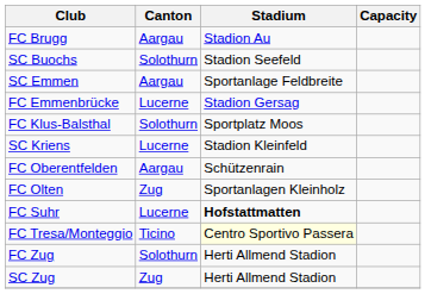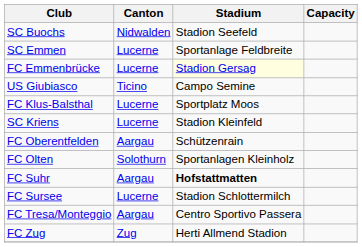 <table class="wikitable">
 <tr>
 <th>Club</th>
 <th>Canton</th>
 <th>Stadium</th>
 <th>Capacity</th>
 </tr>
 <tr>
-<td><a href='#'>FC Brugg</a></td>
-<td><a href='#'>Aargau</a></td>
-<td><a href='#'>Stadion Au</a></td>
-<td></td>
-</tr>
-<tr>
 <td><a href='#'>SC Buochs</a></td>
-<td><a href='#'>Solothurn</a></td>
+<td><a href='#'>Nidwalden</a></td>
 <td>Stadion Seefeld</td>
 <td></td>
 </tr>
 <tr>
 <td><a href='#'>SC Emmen</a></td>
-<td><a href='#'>Aargau</a></td>
+<td><a href='#'>Lucerne</a></td>
 <td>Sportanlage Feldbreite</td>
 <td></td>
 </tr>
 <tr>
 <td><a href='#'>FC Emmenbrücke</a></td>
 <td><a href='#'>Lucerne</a></td>
-<td><a href='#'>Stadion Gersag</a></td>
+<td style="background: lightyellow;"><a href='#'>Stadion Gersag</a></td>
+<td></td>
+</tr>
+<tr>
+<td><a href='#'>US Giubiasco</a></td>
+<td><a href='#'>Ticino</a></td>
+<td>Campo Semine</td>
 <td></td>
 </tr>
 <tr>
 <td><a href='#'>FC Klus-Balsthal</a></td>
-<td><a href='#'>Solothurn</a></td>
+<td><a href='#'>Lucerne</a></td>
 <td>Sportplatz Moos</td>
 <td></td>
 </tr>
 <tr>
 <td><a href='#'>SC Kriens</a></td>
 <td><a href='#'>Lucerne</a></td>
 <td>Stadion Kleinfeld</td>
 <td></td>
 </tr>
 <tr>
 <td><a href='#'>FC Oberentfelden</a></td>
 <td><a href='#'>Aargau</a></td>
 <td>Schützenrain</td>
 <td></td>
 </tr>
 <tr>
 <td><a href='#'>FC Olten</a></td>
-<td><a href='#'>Zug</a></td>
+<td><a href='#'>Solothurn</a></td>
 <td>Sportanlagen Kleinholz</td>
 <td></td>
 </tr>
 <tr>
 <td><a href='#'>FC Suhr</a></td>
-<td><a href='#'>Lucerne</a></td>
+<td><a href='#'>Aargau</a></td>
 <td><strong>Hofstattmatten</strong></td>
 <td></td>
 </tr>
 <tr>
+<td><a href='#'>FC Sursee</a></td>
+<td><a href='#'>Lucerne</a></td>
+<td>Stadion Schlottermilch</td>
+<td></td>
+</tr>
+<tr>
 <td><a href='#'>FC Tresa/Monteggio</a></td>
-<td><a href='#'>Ticino</a></td>
-<td style="background: lightyellow;">Centro Sportivo Passera</td>
+<td><a href='#'>Aargau</a></td>
+<td>Centro Sportivo Passera</td>
 <td></td>
 </tr>
 <tr>
 <td><a href='#'>FC Zug</a></td>
-<td><a href='#'>Solothurn</a></td>
-<td>Herti Allmend Stadion</td>
-<td></td>
-</tr>
-<tr>
-<td><a href='#'>SC Zug</a></td>
 <td><a href='#'>Zug</a></td>
 <td>Herti Allmend Stadion</td>
 <td></td>
 </tr>
 <tr>
 </tr>
 </table>
